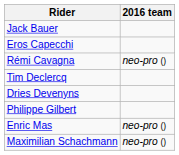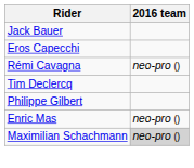 <table class="wikitable">
 <tr>
 <th>Rider</th>
 <th>2016 team</th>
 </tr>
 <tr>
 <td><a href='#'>Jack Bauer</a></td>
 <td></td>
 </tr>
 <tr>
 <td><a href='#'>Eros Capecchi</a></td>
 <td></td>
 </tr>
 <tr>
 <td><a href='#'>Rémi Cavagna</a></td>
 <td><em>neo-pro</em> <small>()</small></td>
 </tr>
 <tr>
 <td><a href='#'>Tim Declercq</a></td>
 <td></td>
 </tr>
 <tr>
-<td><a href='#'>Dries Devenyns</a></td>
-<td></td>
-</tr>
-<tr>
 <td><a href='#'>Philippe Gilbert</a></td>
 <td></td>
 </tr>
 <tr>
 <td><a href='#'>Enric Mas</a></td>
 <td><em>neo-pro</em> <small>()</small></td>
 </tr>
 <tr>
 <td><a href='#'>Maximilian Schachmann</a></td>
-<td><em>neo-pro</em> <small>()</small></td>
+<td style="background: lightgrey;"><em>neo-pro</em> <small>()</small></td>
 </tr>
 </table>
